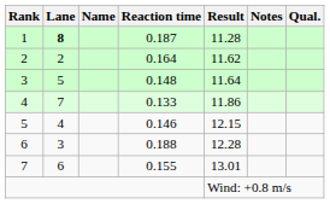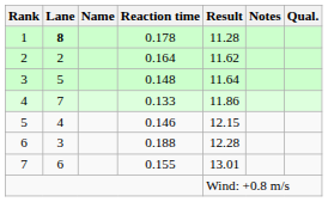 <table class="wikitable sortable" style="text-align:center">
 <tr>
 <th>Rank</th>
 <th>Lane</th>
 <th>Name</th>
 <th>Reaction time</th>
 <th>Result</th>
 <th>Notes</th>
 <th>Qual.</th>
 </tr>
 <tr bgcolor=ccffcc>
 <td>1</td>
 <td><strong>8</strong></td>
 <td align="left"></td>
-<td>0.187</td>
+<td>0.178</td>
 <td>11.28</td>
 <td></td>
 <td></td>
 </tr>
 <tr bgcolor=ccffcc>
 <td>2</td>
 <td>2</td>
 <td align="left"></td>
 <td>0.164</td>
 <td>11.62</td>
 <td></td>
 <td></td>
 </tr>
 <tr bgcolor=ccffcc>
 <td>3</td>
 <td>5</td>
 <td align="left"></td>
 <td>0.148</td>
 <td>11.64</td>
 <td></td>
 <td></td>
 </tr>
 <tr bgcolor=ddffdd>
 <td>4</td>
 <td>7</td>
 <td align="left"></td>
 <td>0.133</td>
 <td>11.86</td>
 <td></td>
 <td></td>
 </tr>
 <tr>
 <td>5</td>
 <td>4</td>
 <td align="left"></td>
 <td>0.146</td>
 <td>12.15</td>
 <td></td>
 <td></td>
 </tr>
 <tr>
 <td>6</td>
 <td>3</td>
 <td align="left"></td>
 <td>0.188</td>
 <td>12.28</td>
 <td></td>
 <td></td>
 </tr>
 <tr>
 <td>7</td>
 <td>6</td>
 <td align="left"></td>
 <td>0.155</td>
 <td>13.01</td>
 <td></td>
 <td></td>
 </tr>
 <tr class="sortbottom">
 <td colspan=4></td>
 <td colspan="3" style="text-align:left;">Wind: +0.8 m/s</td>
 </tr>
 </table>
